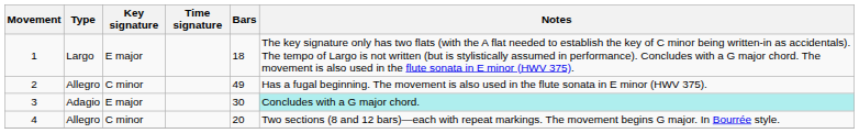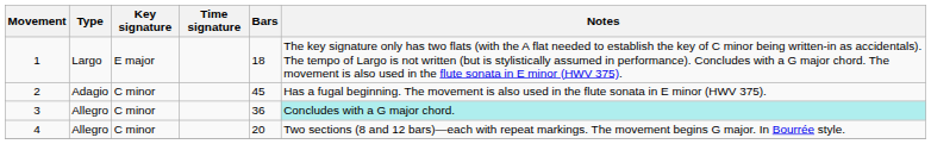 <table class="wikitable" border="1">
 <tr>
 <th bgcolor=ececec>Movement</th>
 <th bgcolor=ececec>Type</th>
 <th bgcolor=ececec>Key signature</th>
 <th bgcolor=ececec>Time signature</th>
 <th bgcolor=ececec>Bars</th>
 <th bgcolor=ececec>Notes</th>
 </tr>
 <tr>
 <td align=center>1</td>
 <td>Largo</td>
 <td>E major</td>
 <td></td>
 <td>18</td>
 <td>The key signature only has two flats (with the A flat needed to establish the key of C minor being written-in as accidentals). The tempo of Largo is not written (but is stylistically assumed in performance). Concludes with a G major chord. The movement is also used in the <a href='#'>flute sonata in E minor (HWV 375)</a>.</td>
 </tr>
 <tr>
 <td align=center>2</td>
-<td>Allegro</td>
+<td>Adagio</td>
 <td>C minor</td>
 <td></td>
-<td>49</td>
+<td>45</td>
 <td>Has a fugal beginning. The movement is also used in the flute sonata in E minor (HWV 375).</td>
 </tr>
 <tr>
 <td align=center>3</td>
-<td>Adagio</td>
-<td>E major</td>
+<td>Allegro</td>
+<td>C minor</td>
 <td></td>
-<td>30</td>
+<td>36</td>
 <td style="background: paleturquoise;">Concludes with a G major chord.</td>
 </tr>
 <tr>
 <td align=center>4</td>
 <td>Allegro</td>
 <td>C minor</td>
 <td></td>
 <td>20</td>
 <td>Two sections (8 and 12 bars)—each with repeat markings. The movement begins G major. In <a href='#'>Bourrée</a> style.</td>
 </tr>
 <tr>
 </tr>
 </table>
